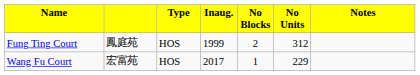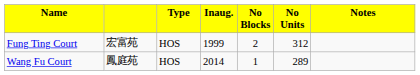 <table class="wikitable">
 <tr style="font-weight:bold;background-color:yellow" align="center">
 <td width="143.25" Height="12.75" valign="top">Name</td>
 <td width="72.75" valign="top"></td>
 <td width="59.25" valign="top">Type</td>
 <td width="48" valign="top">Inaug.</td>
 <td width="48" valign="top">No Blocks</td>
 <td width="48.75" valign="top">No Units</td>
 <td width="150.75" valign="top">Notes</td>
 </tr>
 <tr valign="bottom">
 <td Height="12.75"><a href='#'>Fung Ting Court</a></td>
-<td>鳳庭苑</td>
+<td>宏富苑</td>
 <td>HOS</td>
 <td>1999</td>
 <td align="center">2</td>
 <td align="right">312</td>
 <td></td>
 </tr>
 <tr valign="bottom">
 <td Height="12.75"><a href='#'>Wang Fu Court</a></td>
-<td>宏富苑</td>
+<td>鳳庭苑</td>
 <td>HOS</td>
-<td>2017</td>
+<td>2014</td>
 <td align="center">1</td>
-<td align="right">229</td>
+<td align="right">289</td>
 </tr>
 </table>
